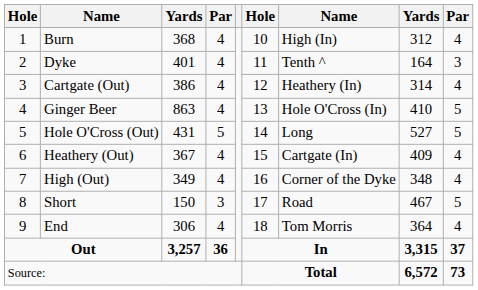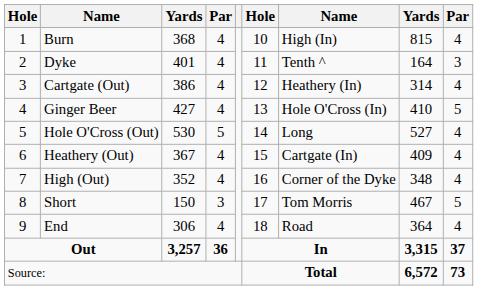 <table class=wikitable>
 <tr>
 <th>Hole</th>
 <th>Name</th>
 <th>Yards</th>
 <th>Par</th>
 <th></th>
 <th>Hole</th>
 <th>Name</th>
 <th>Yards</th>
 <th>Par</th>
 </tr>
 <tr>
 <td align=center>1</td>
 <td>Burn</td>
 <td align=center>368</td>
 <td align=center>4</td>
 <td rowspan=10></td>
 <td align=center>10</td>
 <td>High (In)</td>
-<td align=center>312</td>
+<td align=center>815</td>
 <td align=center>4</td>
 </tr>
 <tr>
 <td align=center>2</td>
 <td>Dyke</td>
 <td align=center>401</td>
 <td align=center>4</td>
 <td align=center>11</td>
 <td>Tenth ^</td>
 <td align=center>164</td>
 <td align=center>3</td>
 </tr>
 <tr>
 <td align=center>3</td>
 <td>Cartgate (Out)</td>
 <td align=center>386</td>
 <td align=center>4</td>
 <td align=center>12</td>
 <td>Heathery (In)</td>
 <td align=center>314</td>
 <td align=center>4</td>
 </tr>
 <tr>
 <td align=center>4</td>
 <td>Ginger Beer</td>
-<td align=center>863</td>
+<td align=center>427</td>
 <td align=center>4</td>
 <td align=center>13</td>
 <td>Hole O'Cross (In)</td>
 <td align=center>410</td>
 <td align=center>5</td>
 </tr>
 <tr>
 <td align=center>5</td>
 <td>Hole O'Cross (Out)</td>
-<td align=center>431</td>
+<td align=center>530</td>
 <td align=center>5</td>
 <td align=center>14</td>
 <td>Long</td>
 <td align=center>527</td>
-<td align=center>5</td>
+<td align=center>4</td>
 </tr>
 <tr>
 <td align=center>6</td>
 <td>Heathery (Out)</td>
 <td align=center>367</td>
 <td align=center>4</td>
 <td align=center>15</td>
 <td>Cartgate (In)</td>
 <td align=center>409</td>
 <td align=center>4</td>
 </tr>
 <tr>
 <td align=center>7</td>
 <td>High (Out)</td>
-<td align=center>349</td>
+<td align=center>352</td>
 <td align=center>4</td>
 <td align=center>16</td>
 <td>Corner of the Dyke</td>
 <td align=center>348</td>
 <td align=center>4</td>
 </tr>
 <tr>
 <td align=center>8</td>
 <td>Short</td>
 <td align=center>150</td>
 <td align=center>3</td>
 <td align=center>17</td>
-<td>Road</td>
+<td>Tom Morris</td>
 <td align=center>467</td>
 <td align=center>5</td>
 </tr>
 <tr>
 <td align=center>9</td>
 <td>End</td>
 <td align=center>306</td>
 <td align=center>4</td>
 <td align=center>18</td>
-<td>Tom Morris</td>
+<td>Road</td>
 <td align=center>364</td>
 <td align=center>4</td>
 </tr>
 <tr>
 <td colspan=2 align=center><strong>Out</strong></td>
 <td align=center><strong>3,257</strong></td>
 <td align=center><strong>36</strong></td>
 <td colspan=2 align=center><strong>In</strong></td>
 <td align=center><strong>3,315</strong></td>
 <td align=center><strong>37</strong></td>
 </tr>
 <tr>
 <td colspan=5><small>Source:</small></td>
 <td colspan=2 align=center><strong>Total</strong></td>
 <td align=center><strong>6,572</strong></td>
 <td align=center><strong>73</strong></td>
 </tr>
 </table>
